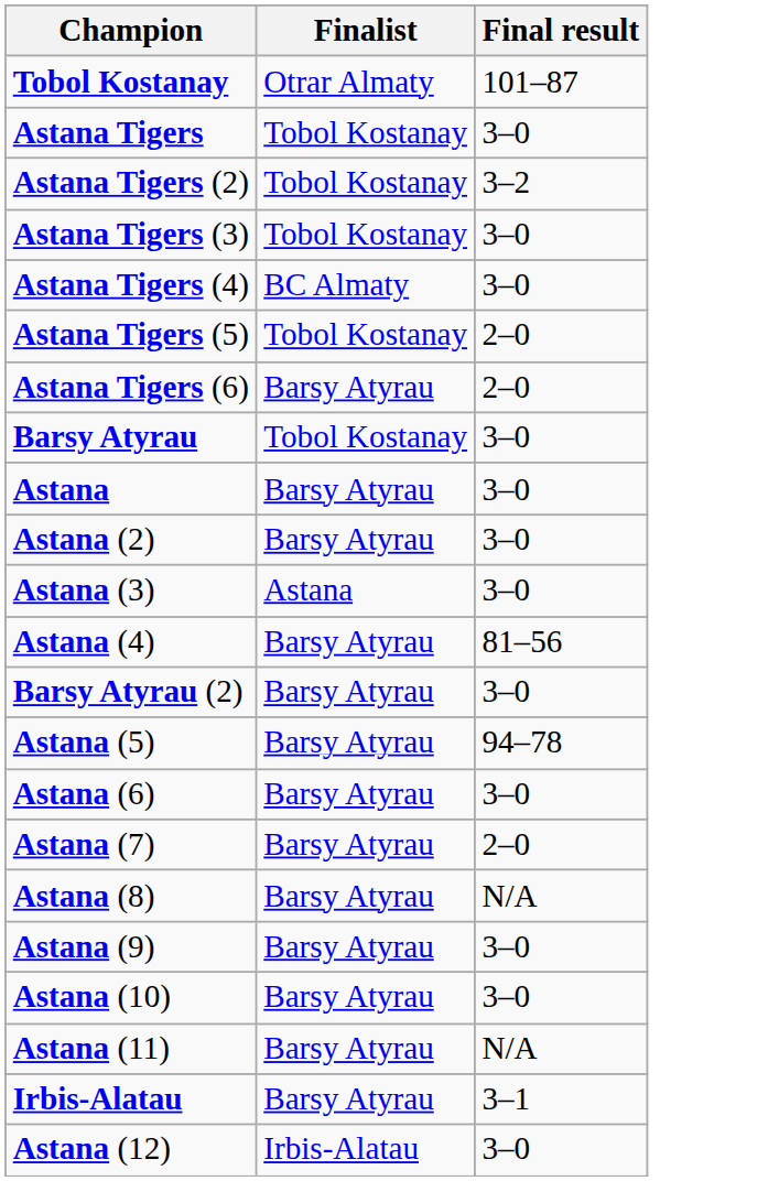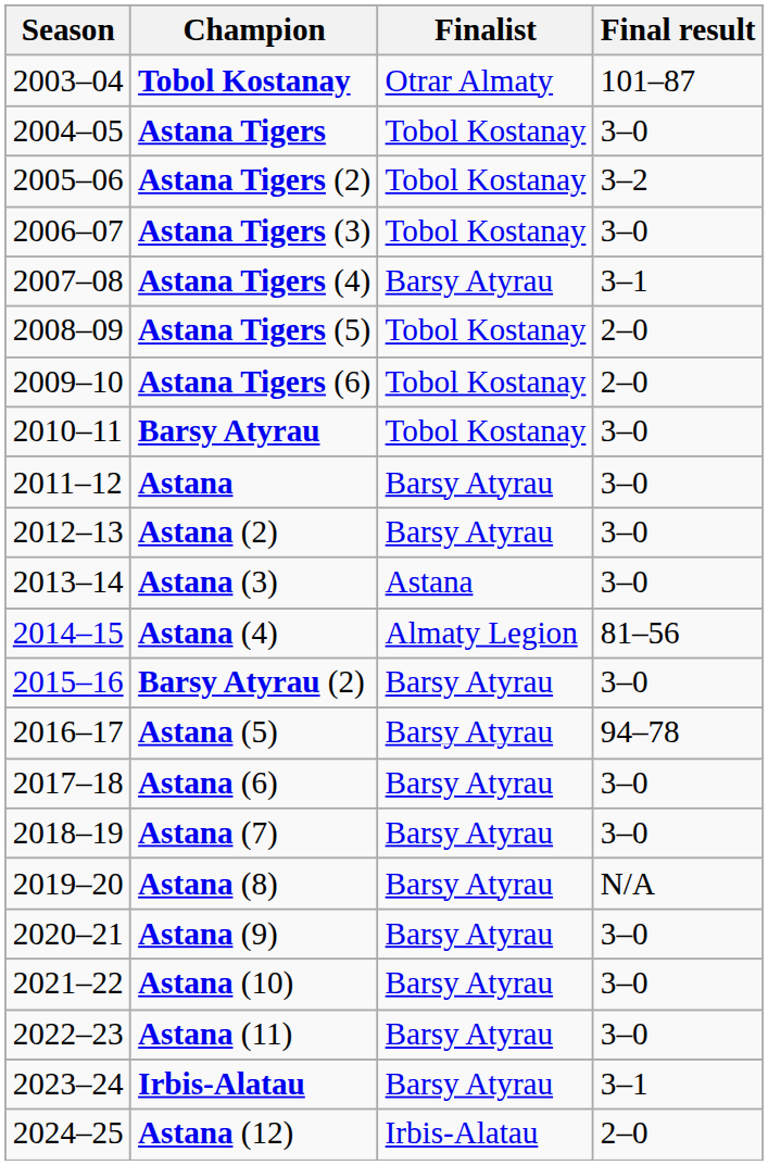 <table class="wikitable sortable" style="margin:1em 2em 1em 1em;">
 <tr>
+<th>Season</th>
 <th>Champion</th>
 <th>Finalist</th>
 <th>Final result</th>
 </tr>
 <tr>
+<td>2003–04</td>
 <td><strong><a href='#'>Tobol Kostanay</a></strong></td>
 <td><a href='#'>Otrar Almaty</a></td>
 <td>101–87</td>
 </tr>
 <tr>
+<td>2004–05</td>
 <td><strong><a href='#'>Astana Tigers</a></strong></td>
 <td><a href='#'>Tobol Kostanay</a></td>
 <td>3–0</td>
 </tr>
 <tr>
+<td>2005–06</td>
 <td><strong><a href='#'>Astana Tigers</a></strong> (2)</td>
 <td><a href='#'>Tobol Kostanay</a></td>
 <td>3–2</td>
 </tr>
 <tr>
+<td>2006–07</td>
 <td><strong><a href='#'>Astana Tigers</a></strong> (3)</td>
 <td><a href='#'>Tobol Kostanay</a></td>
 <td>3–0</td>
 </tr>
 <tr>
+<td>2007–08</td>
 <td><strong><a href='#'>Astana Tigers</a></strong> (4)</td>
-<td><a href='#'>BC Almaty</a></td>
-<td>3–0</td>
+<td><a href='#'>Barsy Atyrau</a></td>
+<td>3–1</td>
 </tr>
 <tr>
+<td>2008–09</td>
 <td><strong><a href='#'>Astana Tigers</a></strong> (5)</td>
 <td><a href='#'>Tobol Kostanay</a></td>
 <td>2–0</td>
 </tr>
 <tr>
+<td>2009–10</td>
 <td><strong><a href='#'>Astana Tigers</a></strong> (6)</td>
-<td><a href='#'>Barsy Atyrau</a></td>
+<td><a href='#'>Tobol Kostanay</a></td>
 <td>2–0</td>
 </tr>
 <tr>
+<td>2010–11</td>
 <td><strong><a href='#'>Barsy Atyrau</a></strong></td>
 <td><a href='#'>Tobol Kostanay</a></td>
 <td>3–0</td>
 </tr>
 <tr>
+<td>2011–12</td>
 <td><strong><a href='#'>Astana</a></strong></td>
 <td><a href='#'>Barsy Atyrau</a></td>
 <td>3–0</td>
 </tr>
 <tr>
+<td>2012–13</td>
 <td><strong><a href='#'>Astana</a></strong> (2)</td>
 <td><a href='#'>Barsy Atyrau</a></td>
 <td>3–0</td>
 </tr>
 <tr>
+<td>2013–14</td>
 <td><strong><a href='#'>Astana</a></strong> (3)</td>
 <td><a href='#'>Astana</a></td>
 <td>3–0</td>
 </tr>
 <tr>
+<td><a href='#'>2014–15</a></td>
 <td><strong><a href='#'>Astana</a></strong> (4)</td>
-<td><a href='#'>Barsy Atyrau</a></td>
+<td><a href='#'>Almaty Legion</a></td>
 <td>81–56</td>
 </tr>
 <tr>
+<td><a href='#'>2015–16</a></td>
 <td><strong><a href='#'>Barsy Atyrau</a></strong> (2)</td>
 <td><a href='#'>Barsy Atyrau</a></td>
 <td>3–0</td>
 </tr>
 <tr>
+<td>2016–17</td>
 <td><strong><a href='#'>Astana</a></strong> (5)</td>
 <td><a href='#'>Barsy Atyrau</a></td>
 <td>94–78</td>
 </tr>
 <tr>
+<td>2017–18</td>
 <td><strong><a href='#'>Astana</a></strong> (6)</td>
 <td><a href='#'>Barsy Atyrau</a></td>
 <td>3–0</td>
 </tr>
 <tr>
+<td>2018–19</td>
 <td><strong><a href='#'>Astana</a></strong> (7)</td>
 <td><a href='#'>Barsy Atyrau</a></td>
-<td>2–0</td>
+<td>3–0</td>
 </tr>
 <tr>
+<td>2019–20</td>
 <td><strong><a href='#'>Astana</a></strong> (8)</td>
 <td><a href='#'>Barsy Atyrau</a></td>
 <td>N/A</td>
 </tr>
 <tr>
+<td>2020–21</td>
 <td><strong><a href='#'>Astana</a></strong> (9)</td>
 <td><a href='#'>Barsy Atyrau</a></td>
 <td>3–0</td>
 </tr>
 <tr>
+<td>2021–22</td>
 <td><strong><a href='#'>Astana</a></strong> (10)</td>
 <td><a href='#'>Barsy Atyrau</a></td>
 <td>3–0</td>
 </tr>
 <tr>
+<td>2022–23</td>
 <td><strong><a href='#'>Astana</a></strong> (11)</td>
 <td><a href='#'>Barsy Atyrau</a></td>
-<td>N/A</td>
+<td>3–0</td>
 </tr>
 <tr>
+<td>2023–24</td>
 <td><strong><a href='#'>Irbis-Alatau</a></strong></td>
 <td><a href='#'>Barsy Atyrau</a></td>
 <td>3–1</td>
 </tr>
 <tr>
+<td>2024–25</td>
 <td><strong><a href='#'>Astana</a></strong> (12)</td>
 <td><a href='#'>Irbis-Alatau</a></td>
-<td>3–0</td>
+<td>2–0</td>
 </tr>
 </table>
